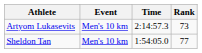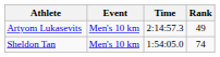 <table class="wikitable" style="text-align:center; font-size:90%; width:50%;">
 <tr>
 <th>Athlete</th>
 <th>Event</th>
 <th>Time</th>
 <th>Rank</th>
 </tr>
 <tr>
 <td align=left><a href='#'>Artyom Lukasevits</a></td>
 <td align=left><a href='#'>Men's 10 km</a></td>
 <td>2:14:57.3</td>
-<td>73</td>
+<td>49</td>
 </tr>
 <tr>
 <td align=left><a href='#'>Sheldon Tan</a></td>
 <td align=left><a href='#'>Men's 10 km</a></td>
 <td>1:54:05.0</td>
-<td>77</td>
+<td>74</td>
 </tr>
 </table>
